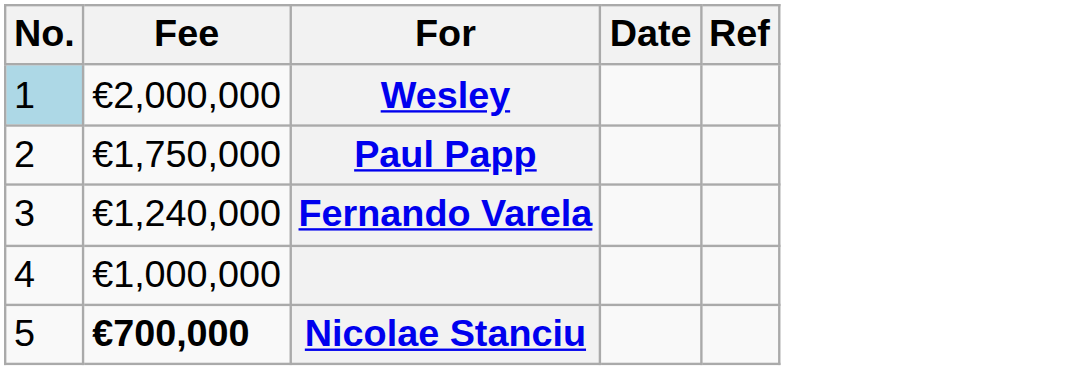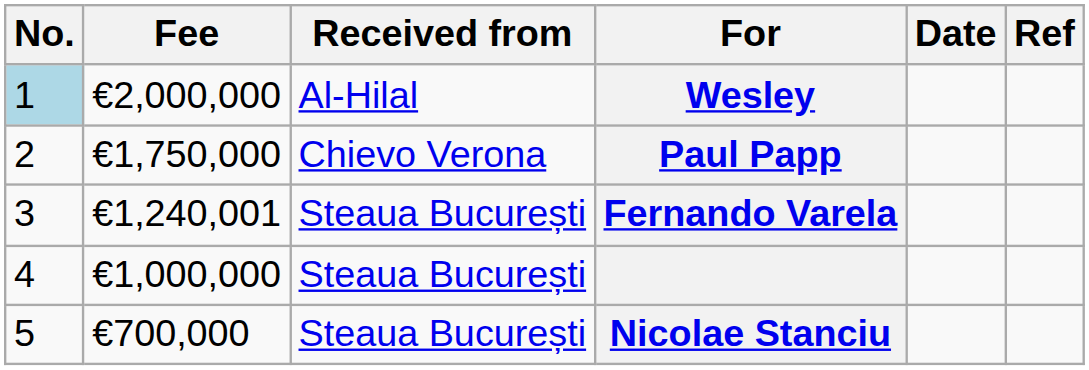 <table class="wikitable plainrowheaders sortable">
 <tr>
 <th scope=col>No.</th>
 <th scope=col>Fee</th>
+<th scope=col>Received from</th>
 <th scope=col>For</th>
 <th scope=col>Date</th>
 <th scope=col class="unsortable">Ref</th>
 </tr>
 <tr>
 <td style="background: lightblue;">1</td>
 <td>€2,000,000</td>
+<td> <a href='#'>Al-Hilal</a></td>
 <th scope=row> <a href='#'>Wesley</a></th>
 <td></td>
 <td align=center></td>
 </tr>
 <tr>
 <td>2</td>
 <td>€1,750,000</td>
+<td> <a href='#'>Chievo Verona</a></td>
 <th scope=row> <a href='#'>Paul Papp</a></th>
 <td></td>
 <td align=center></td>
 </tr>
 <tr>
 <td>3</td>
-<td>€1,240,000</td>
+<td>€1,240,001</td>
+<td> <a href='#'>Steaua București</a></td>
 <th scope=row> <a href='#'>Fernando Varela</a></th>
 <td></td>
 <td align=center></td>
 </tr>
 <tr>
 <td>4</td>
 <td>€1,000,000</td>
+<td> <a href='#'>Steaua București</a></td>
 <th scope=row> </th>
 <td></td>
 <td align=center></td>
 </tr>
 <tr>
 <td>5</td>
-<td><strong>€700,000</strong></td>
+<td>€700,000</td>
+<td> <a href='#'>Steaua București</a></td>
 <th scope=row> <a href='#'>Nicolae Stanciu</a></th>
 <td></td>
 <td align=center></td>
 </tr>
 </table>
